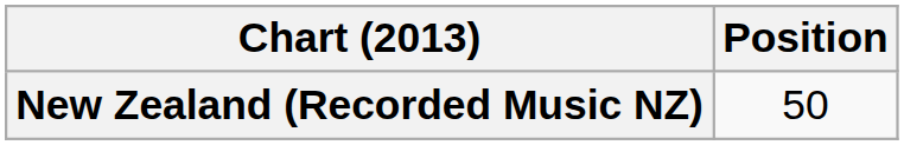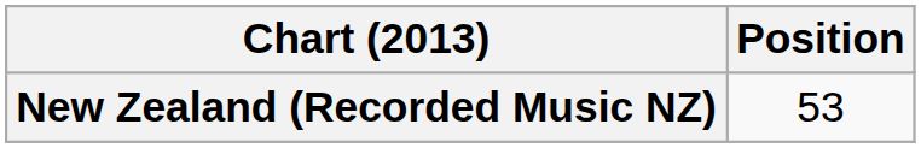 <table class="wikitable plainrowheaders" style="text-align:center">
 <tr>
 <th scope="col">Chart (2013)</th>
 <th scope="col">Position</th>
 </tr>
 <tr>
 <th scope="row">New Zealand (Recorded Music NZ)</th>
-<td>50</td>
+<td>53</td>
 </tr>
 </table>
